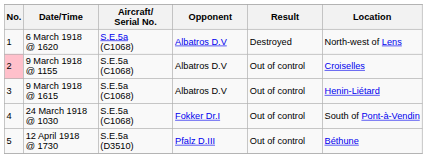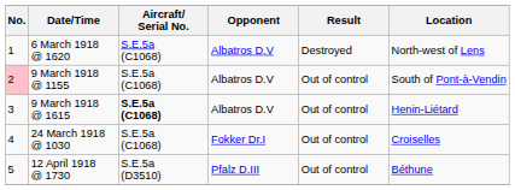 <table class="wikitable" style="font-size:90%;">
 <tr>
 </tr>
 <tr>
 <th>No.</th>
 <th width="110">Date/Time</th>
 <th width="110">Aircraft/<br>Serial No.</th>
 <th width="110">Opponent</th>
 <th width="110">Result</th>
 <th>Location</th>
 </tr>
 <tr>
 <td>1</td>
 <td>6 March 1918<br>@ 1620</td>
 <td><a href='#'>S.E.5a</a><br>(C1068)</td>
 <td><a href='#'>Albatros D.V</a></td>
 <td>Destroyed</td>
 <td>North-west of <a href='#'>Lens</a></td>
 </tr>
 <tr>
 <td style="background: pink;">2</td>
 <td>9 March 1918<br>@ 1155</td>
 <td>S.E.5a<br>(C1068)</td>
 <td>Albatros D.V</td>
 <td>Out of control</td>
-<td><a href='#'>Croiselles</a></td>
+<td>South of <a href='#'>Pont-à-Vendin</a></td>
 </tr>
 <tr>
 <td>3</td>
 <td>9 March 1918<br>@ 1615</td>
-<td>S.E.5a<br>(C1068)</td>
+<td><strong>S.E.5a<br>(C1068)</strong></td>
 <td>Albatros D.V</td>
 <td>Out of control</td>
 <td><a href='#'>Henin-Liétard</a></td>
 </tr>
 <tr>
 <td>4</td>
 <td>24 March 1918<br>@ 1030</td>
 <td>S.E.5a<br>(C1068)</td>
 <td><a href='#'>Fokker Dr.I</a></td>
 <td>Out of control</td>
-<td>South of <a href='#'>Pont-à-Vendin</a></td>
+<td><a href='#'>Croiselles</a></td>
 </tr>
 <tr>
 <td>5</td>
 <td>12 April 1918<br>@ 1730</td>
 <td>S.E.5a<br>(D3510)</td>
 <td><a href='#'>Pfalz D.III</a></td>
 <td>Out of control</td>
 <td><a href='#'>Béthune</a></td>
 </tr>
 <tr>
 </tr>
 </table>
